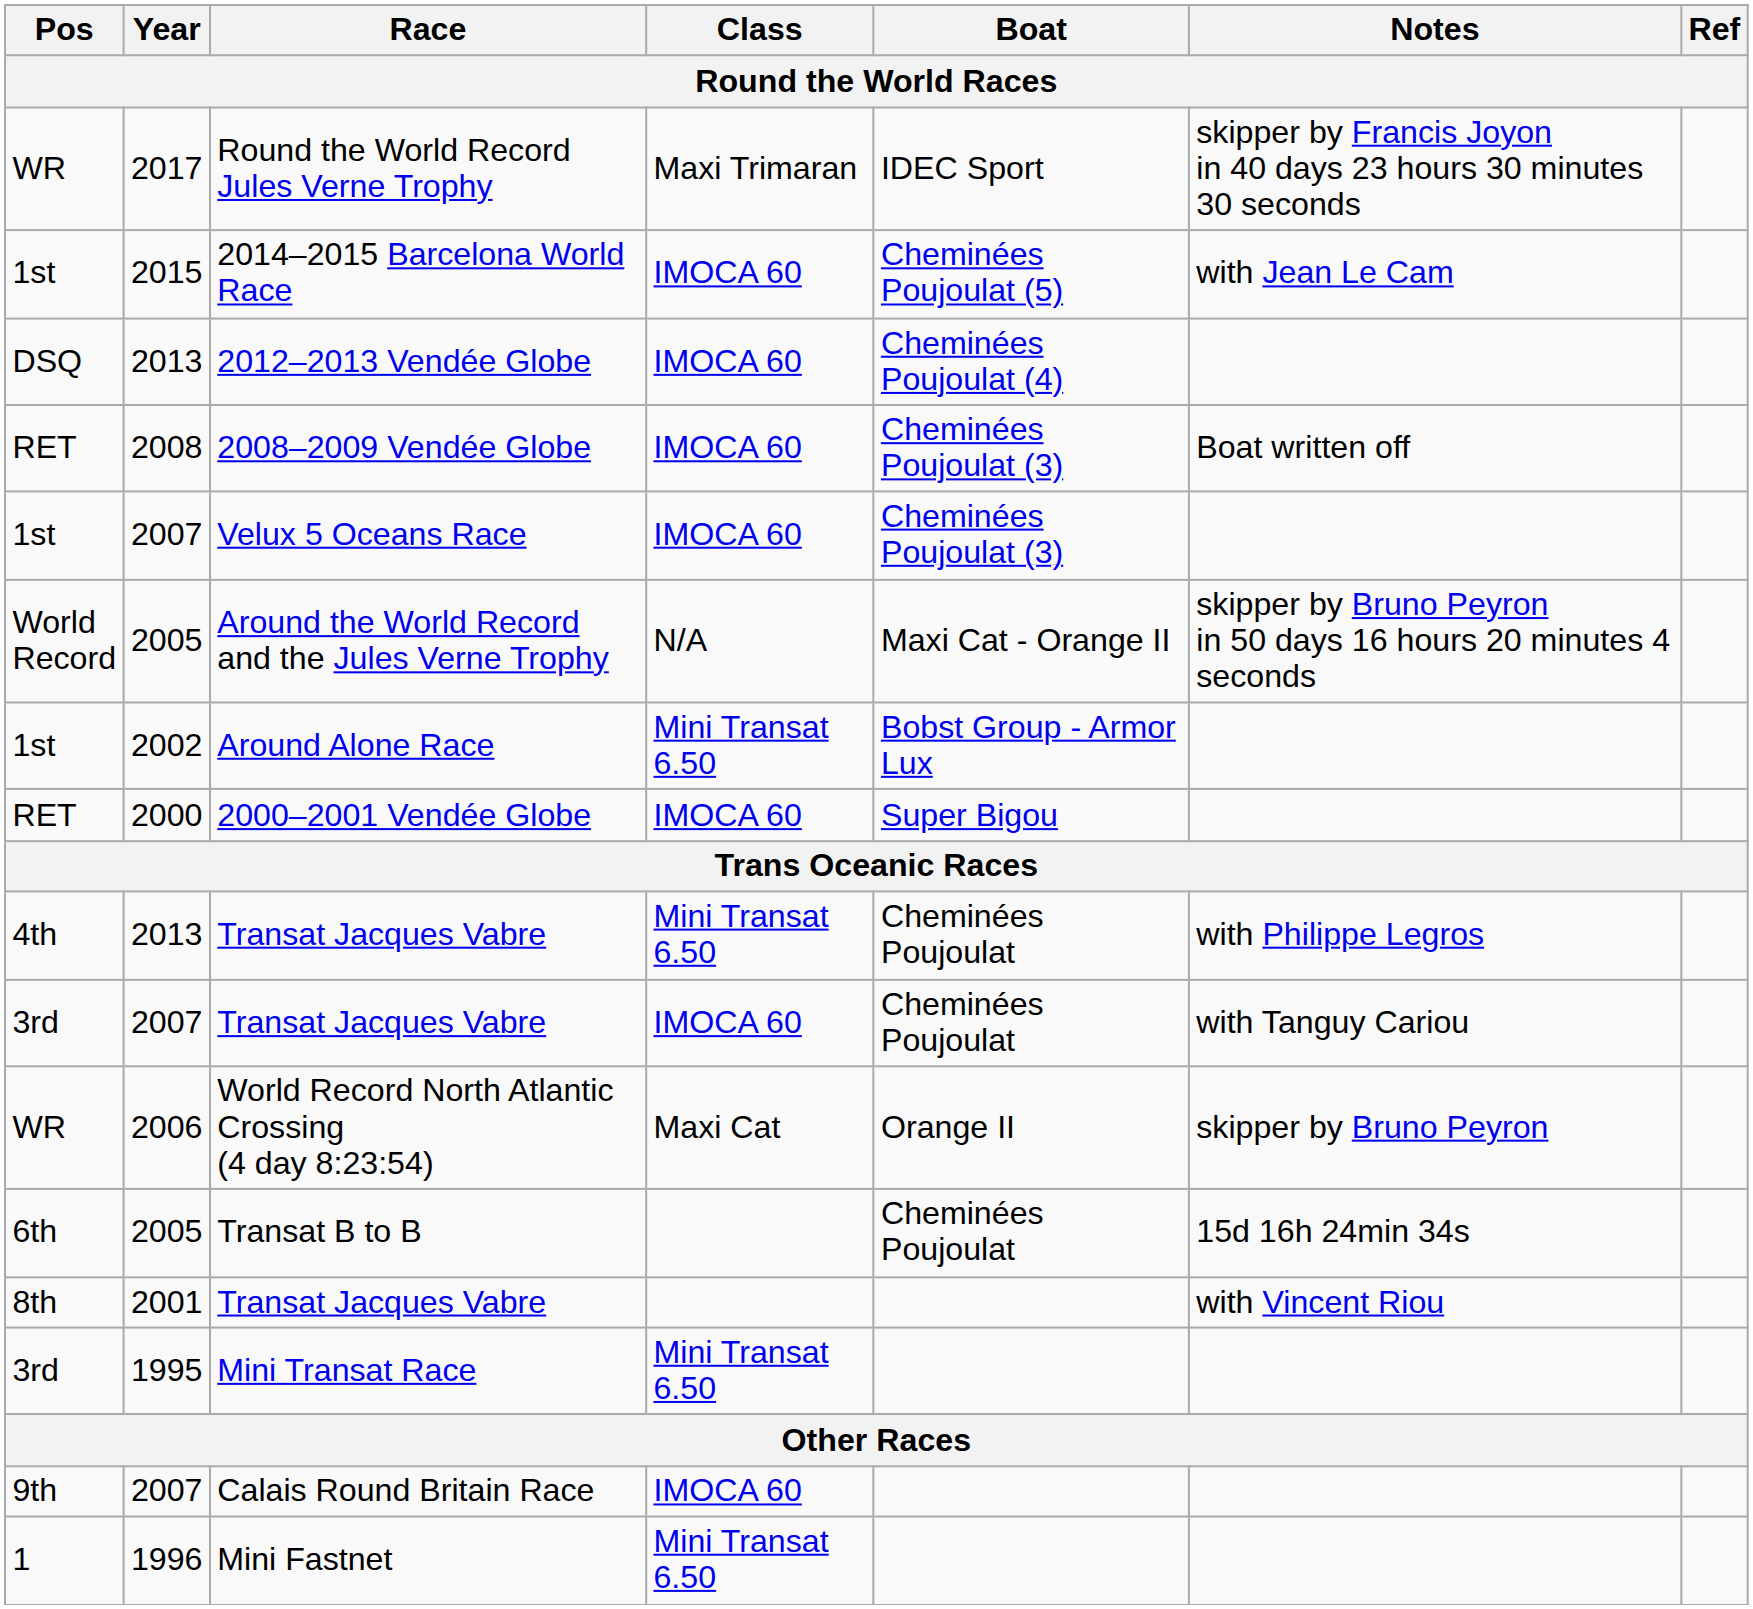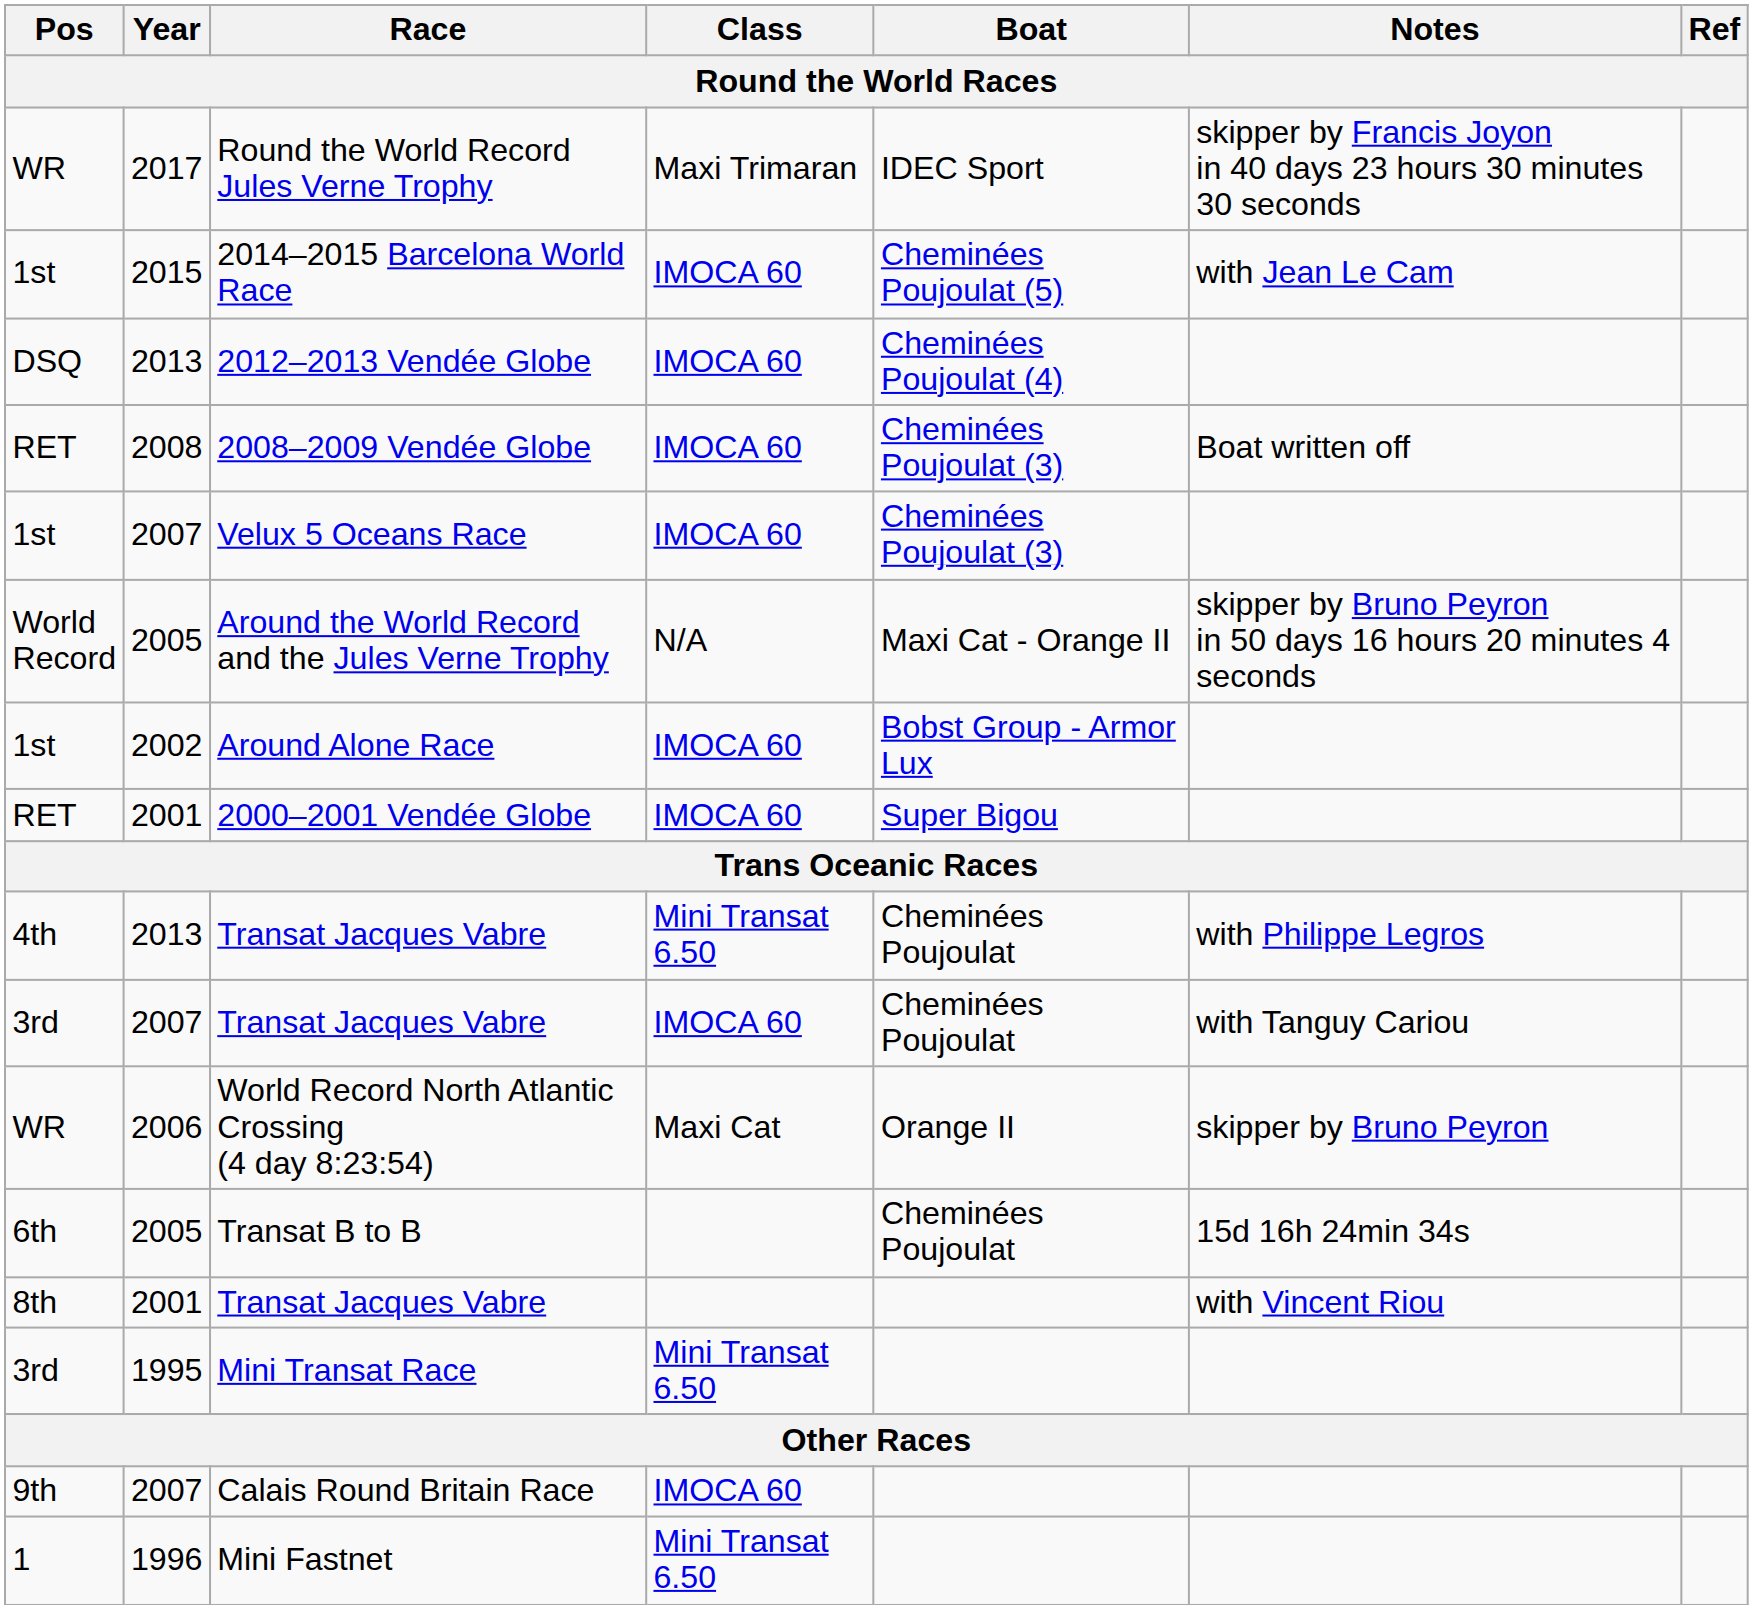 <table class="wikitable sortable">
 <tr>
 <th>Pos</th>
 <th>Year</th>
 <th>Race</th>
 <th>Class</th>
 <th>Boat</th>
 <th>Notes</th>
 <th>Ref</th>
 </tr>
 <tr>
 <th colspan=7>Round the World Races</th>
 </tr>
 <tr>
 <td>WR</td>
 <td>2017</td>
 <td>Round the World Record<br><a href='#'>Jules Verne Trophy</a></td>
 <td>Maxi Trimaran</td>
 <td>IDEC Sport</td>
 <td>skipper by <a href='#'>Francis Joyon</a> <br>in 40 days 23 hours 30 minutes 30 seconds</td>
 <td></td>
 </tr>
 <tr>
 <td>1st</td>
 <td>2015</td>
 <td>2014–2015 <a href='#'>Barcelona World Race</a></td>
 <td><a href='#'>IMOCA 60</a></td>
 <td><a href='#'>Cheminées Poujoulat (5)</a></td>
 <td>with <a href='#'>Jean Le Cam</a></td>
 <td></td>
 </tr>
 <tr>
 <td>DSQ</td>
 <td>2013</td>
 <td><a href='#'>2012–2013 Vendée Globe</a></td>
 <td><a href='#'>IMOCA 60</a></td>
 <td><a href='#'>Cheminées Poujoulat (4)</a></td>
 <td></td>
 <td></td>
 </tr>
 <tr>
 <td>RET</td>
 <td>2008</td>
 <td><a href='#'>2008–2009 Vendée Globe</a></td>
 <td><a href='#'>IMOCA 60</a></td>
 <td><a href='#'>Cheminées Poujoulat (3)</a></td>
 <td>Boat written off</td>
 <td></td>
 </tr>
 <tr>
 <td>1st</td>
 <td>2007</td>
 <td><a href='#'>Velux 5 Oceans Race</a></td>
 <td><a href='#'>IMOCA 60</a></td>
 <td><a href='#'>Cheminées Poujoulat (3)</a></td>
 <td></td>
 <td></td>
 </tr>
 <tr>
 <td>World<br>Record</td>
 <td>2005</td>
 <td><a href='#'>Around the World Record</a><br>and the <a href='#'>Jules Verne Trophy</a></td>
 <td>N/A</td>
 <td>Maxi Cat - Orange II</td>
 <td>skipper by <a href='#'>Bruno Peyron</a> <br>in 50 days 16 hours 20 minutes 4 seconds</td>
 <td></td>
 </tr>
 <tr>
 <td>1st</td>
 <td>2002</td>
 <td><a href='#'>Around Alone Race</a></td>
-<td><a href='#'>Mini Transat 6.50</a></td>
+<td><a href='#'>IMOCA 60</a></td>
 <td><a href='#'>Bobst Group - Armor Lux</a></td>
 <td></td>
 <td></td>
 </tr>
 <tr>
 <td>RET</td>
-<td>2000</td>
+<td>2001</td>
 <td><a href='#'>2000–2001 Vendée Globe</a></td>
 <td><a href='#'>IMOCA 60</a></td>
 <td><a href='#'>Super Bigou</a></td>
 <td></td>
 </tr>
 <tr>
 <th colspan=7>Trans Oceanic Races</th>
 </tr>
 <tr>
 <td>4th</td>
 <td>2013</td>
 <td><a href='#'>Transat Jacques Vabre</a></td>
 <td><a href='#'>Mini Transat 6.50</a></td>
 <td>Cheminées Poujoulat</td>
 <td>with <a href='#'>Philippe Legros</a></td>
 <td></td>
 </tr>
 <tr>
 <td>3rd</td>
 <td>2007</td>
 <td><a href='#'>Transat Jacques Vabre</a></td>
 <td><a href='#'>IMOCA 60</a></td>
 <td>Cheminées Poujoulat</td>
 <td>with Tanguy Cariou</td>
 <td></td>
 </tr>
 <tr>
 <td>WR</td>
 <td>2006</td>
 <td>World Record North Atlantic Crossing<br>(4 day 8:23:54)</td>
 <td>Maxi Cat</td>
 <td>Orange II</td>
 <td>skipper by <a href='#'>Bruno Peyron</a></td>
 <td></td>
 </tr>
 <tr>
 <td>6th</td>
 <td>2005</td>
 <td>Transat B to B</td>
 <td></td>
 <td>Cheminées Poujoulat</td>
 <td>15d 16h 24min 34s</td>
 <td></td>
 </tr>
 <tr>
 <td>8th</td>
 <td>2001</td>
 <td><a href='#'>Transat Jacques Vabre</a></td>
 <td></td>
 <td></td>
 <td>with <a href='#'>Vincent Riou</a></td>
 <td></td>
 </tr>
 <tr>
 <td>3rd</td>
 <td>1995</td>
 <td><a href='#'>Mini Transat Race</a></td>
 <td><a href='#'>Mini Transat 6.50</a></td>
 <td></td>
 <td></td>
 </tr>
 <tr>
 <th colspan=7>Other Races</th>
 </tr>
 <tr>
 <td>9th</td>
 <td>2007</td>
 <td>Calais Round Britain Race</td>
 <td><a href='#'>IMOCA 60</a></td>
 <td></td>
 <td></td>
 <td></td>
 </tr>
 <tr>
 <td>1</td>
 <td>1996</td>
 <td>Mini Fastnet</td>
 <td><a href='#'>Mini Transat 6.50</a></td>
 <td></td>
 <td></td>
 <td></td>
 </tr>
 </table>
